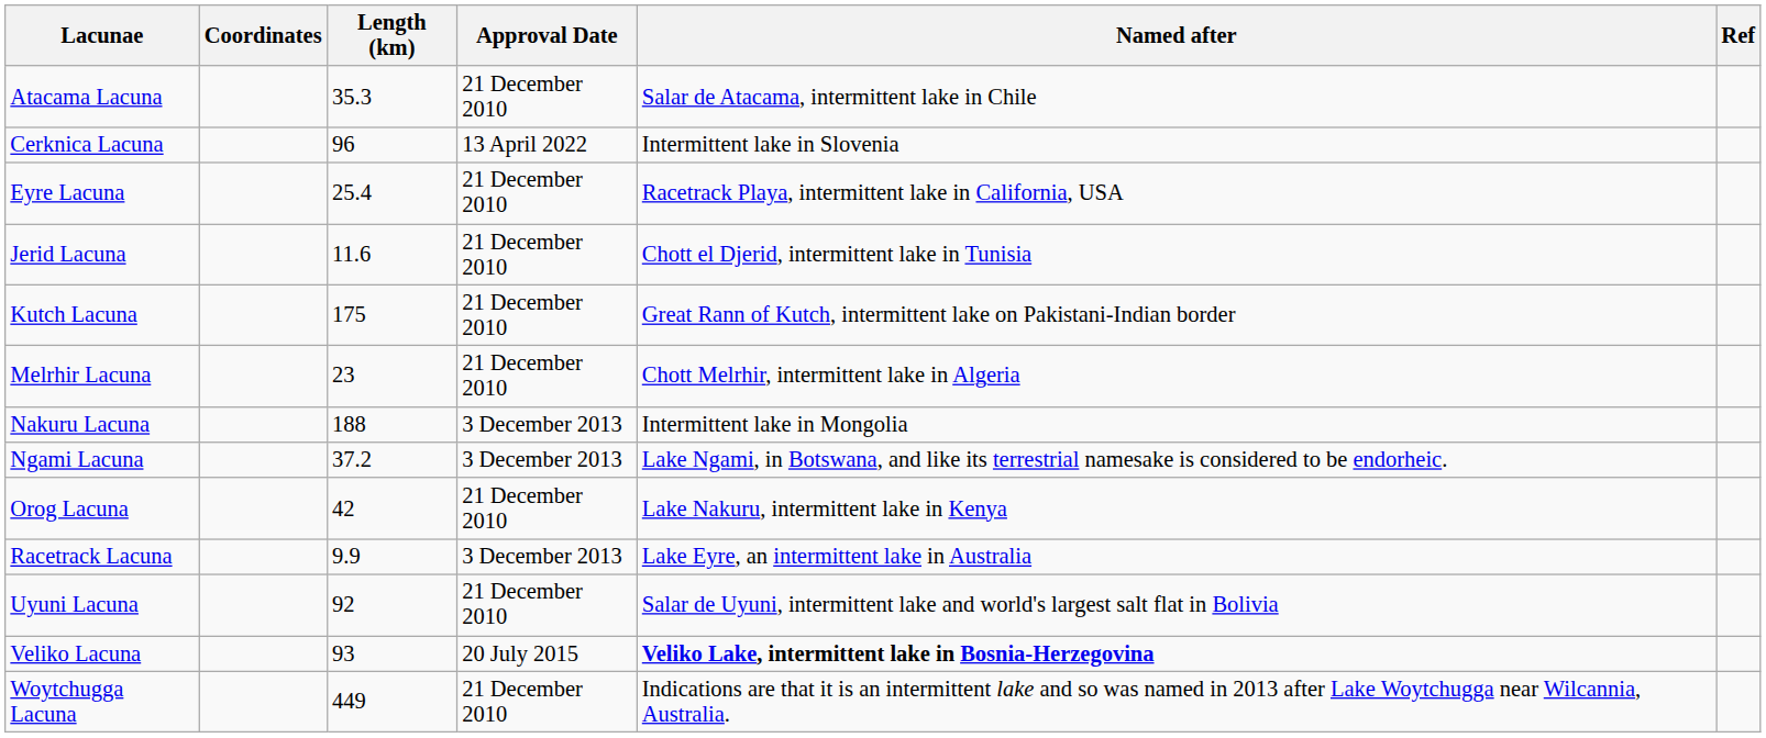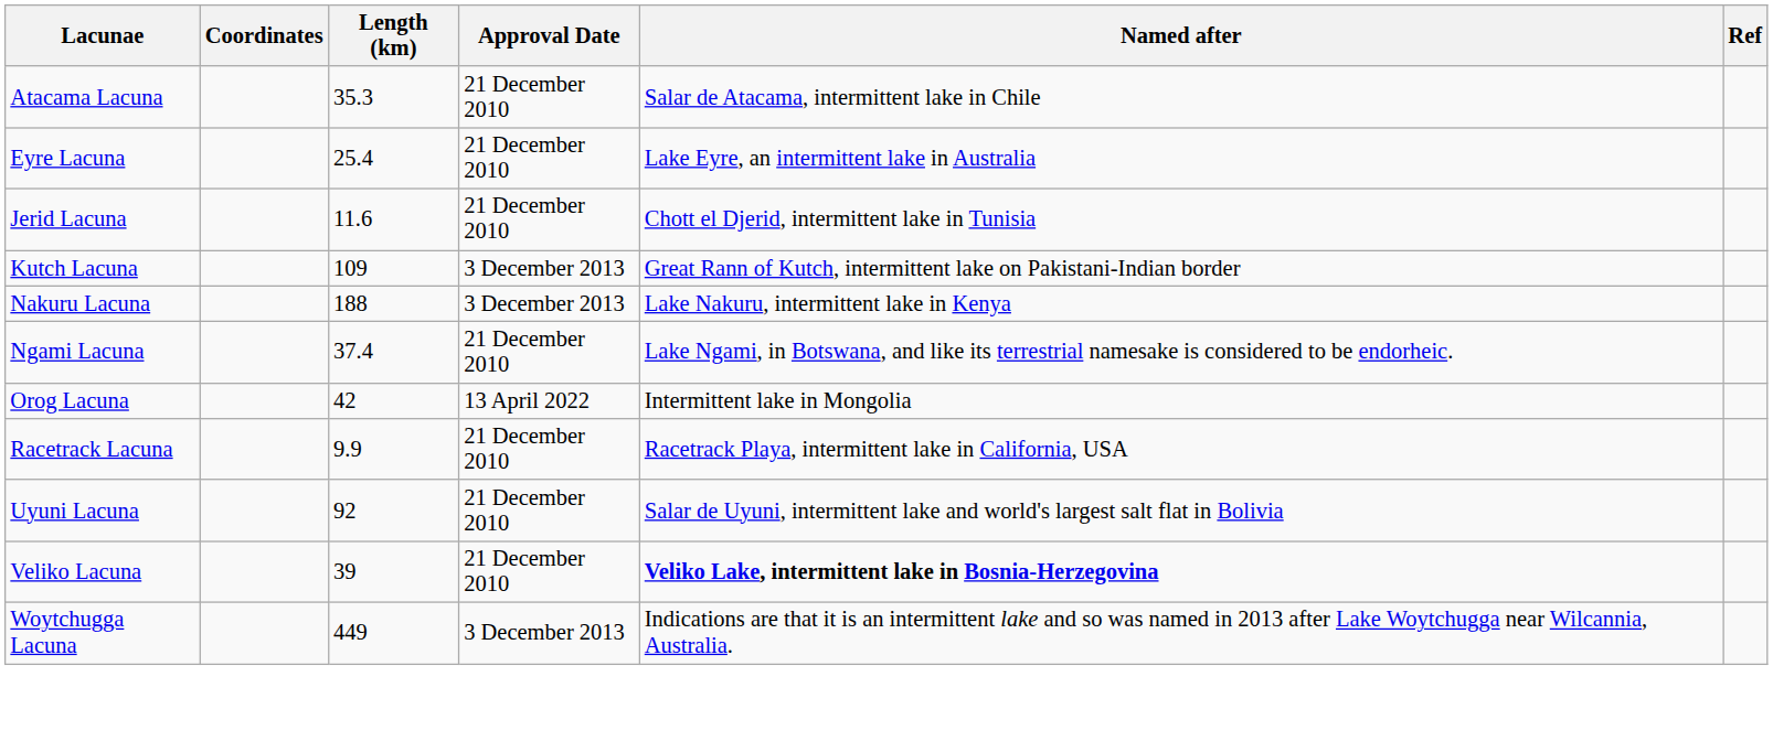 <table class="wikitable">
 <tr>
 <th>Lacunae</th>
 <th>Coordinates</th>
 <th>Length (km)</th>
 <th>Approval Date</th>
 <th>Named after</th>
 <th>Ref</th>
 </tr>
 <tr>
 <td><a href='#'>Atacama Lacuna</a></td>
 <td></td>
 <td>35.3</td>
 <td>21 December 2010</td>
 <td><a href='#'>Salar de Atacama</a>, intermittent lake in Chile</td>
 <td></td>
 </tr>
 <tr>
-<td><a href='#'>Cerknica Lacuna</a></td>
-<td></td>
-<td>96</td>
-<td>13 April 2022</td>
-<td>Intermittent lake in Slovenia</td>
-<td></td>
-</tr>
-<tr>
 <td><a href='#'>Eyre Lacuna</a></td>
 <td></td>
 <td>25.4</td>
 <td>21 December 2010</td>
-<td><a href='#'>Racetrack Playa</a>, intermittent lake in <a href='#'>California</a>, USA</td>
+<td><a href='#'>Lake Eyre</a>, an <a href='#'>intermittent lake</a> in <a href='#'>Australia</a></td>
 <td></td>
 </tr>
 <tr>
 <td><a href='#'>Jerid Lacuna</a></td>
 <td></td>
 <td>11.6</td>
 <td>21 December 2010</td>
 <td><a href='#'>Chott el Djerid</a>, intermittent lake in <a href='#'>Tunisia</a></td>
 <td></td>
 </tr>
 <tr>
 <td><a href='#'>Kutch Lacuna</a></td>
 <td></td>
-<td>175</td>
-<td>21 December 2010</td>
+<td>109</td>
+<td>3 December 2013</td>
 <td><a href='#'>Great Rann of Kutch</a>, intermittent lake on Pakistani-Indian border</td>
-<td></td>
-</tr>
-<tr>
-<td><a href='#'>Melrhir Lacuna</a></td>
-<td></td>
-<td>23</td>
-<td>21 December 2010</td>
-<td><a href='#'>Chott Melrhir</a>, intermittent lake in <a href='#'>Algeria</a></td>
 <td></td>
 </tr>
 <tr>
 <td><a href='#'>Nakuru Lacuna</a></td>
 <td></td>
 <td>188</td>
 <td>3 December 2013</td>
-<td>Intermittent lake in Mongolia</td>
+<td><a href='#'>Lake Nakuru</a>, intermittent lake in <a href='#'>Kenya</a></td>
 <td></td>
 </tr>
 <tr>
 <td><a href='#'>Ngami Lacuna</a></td>
 <td></td>
-<td>37.2</td>
-<td>3 December 2013</td>
+<td>37.4</td>
+<td>21 December 2010</td>
 <td><a href='#'>Lake Ngami</a>, in <a href='#'>Botswana</a>, and like its <a href='#'>terrestrial</a> namesake is considered to be <a href='#'>endorheic</a>.</td>
 <td></td>
 </tr>
 <tr>
 <td><a href='#'>Orog Lacuna</a></td>
 <td></td>
 <td>42</td>
-<td>21 December 2010</td>
-<td><a href='#'>Lake Nakuru</a>, intermittent lake in <a href='#'>Kenya</a></td>
+<td>13 April 2022</td>
+<td>Intermittent lake in Mongolia</td>
 <td></td>
 </tr>
 <tr>
 <td><a href='#'>Racetrack Lacuna</a></td>
 <td></td>
 <td>9.9</td>
-<td>3 December 2013</td>
-<td><a href='#'>Lake Eyre</a>, an <a href='#'>intermittent lake</a> in <a href='#'>Australia</a></td>
+<td>21 December 2010</td>
+<td><a href='#'>Racetrack Playa</a>, intermittent lake in <a href='#'>California</a>, USA</td>
 <td></td>
 </tr>
 <tr>
 <td><a href='#'>Uyuni Lacuna</a></td>
 <td></td>
 <td>92</td>
 <td>21 December 2010</td>
 <td><a href='#'>Salar de Uyuni</a>, intermittent lake and world's largest salt flat in <a href='#'>Bolivia</a></td>
 <td></td>
 </tr>
 <tr>
 <td><a href='#'>Veliko Lacuna</a></td>
 <td></td>
-<td>93</td>
-<td>20 July 2015</td>
+<td>39</td>
+<td>21 December 2010</td>
 <td><strong><a href='#'>Veliko Lake</a>, intermittent lake in <a href='#'>Bosnia-Herzegovina</a></strong></td>
 <td></td>
 </tr>
 <tr>
 <td><a href='#'>Woytchugga Lacuna</a></td>
 <td></td>
 <td>449</td>
-<td>21 December 2010</td>
+<td>3 December 2013</td>
 <td>Indications are that it is an intermittent <em>lake</em> and so was named in 2013 after <a href='#'>Lake Woytchugga</a> near <a href='#'>Wilcannia</a>, <a href='#'>Australia</a>.</td>
 <td></td>
 </tr>
 </table>
